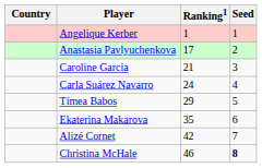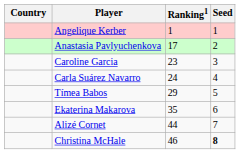 <table class="sortable wikitable">
 <tr>
 <th width="70">Country</th>
 <th width="175">Player</th>
 <th>Ranking<sup>1</sup></th>
 <th>Seed</th>
 </tr>
 <tr style="background:#fcc;">
 <td></td>
 <td><a href='#'>Angelique Kerber</a></td>
 <td>1</td>
 <td>1</td>
 </tr>
 <tr style="background:#cfc;">
 <td></td>
 <td><a href='#'>Anastasia Pavlyuchenkova</a></td>
 <td>17</td>
 <td>2</td>
 </tr>
 <tr>
 <td></td>
 <td><a href='#'>Caroline Garcia</a></td>
-<td>21</td>
+<td>23</td>
 <td>3</td>
 </tr>
 <tr>
 <td></td>
 <td><a href='#'>Carla Suárez Navarro</a></td>
 <td>24</td>
 <td>4</td>
 </tr>
 <tr>
 <td></td>
 <td><a href='#'>Tímea Babos</a></td>
 <td>29</td>
 <td>5</td>
 </tr>
 <tr>
 <td></td>
 <td><a href='#'>Ekaterina Makarova</a></td>
 <td>35</td>
 <td>6</td>
 </tr>
 <tr>
 <td></td>
 <td><a href='#'>Alizé Cornet</a></td>
-<td>42</td>
+<td>44</td>
 <td>7</td>
 </tr>
 <tr>
 <td></td>
 <td><a href='#'>Christina McHale</a></td>
 <td>46</td>
 <td><strong>8</strong></td>
 </tr>
 </table>
